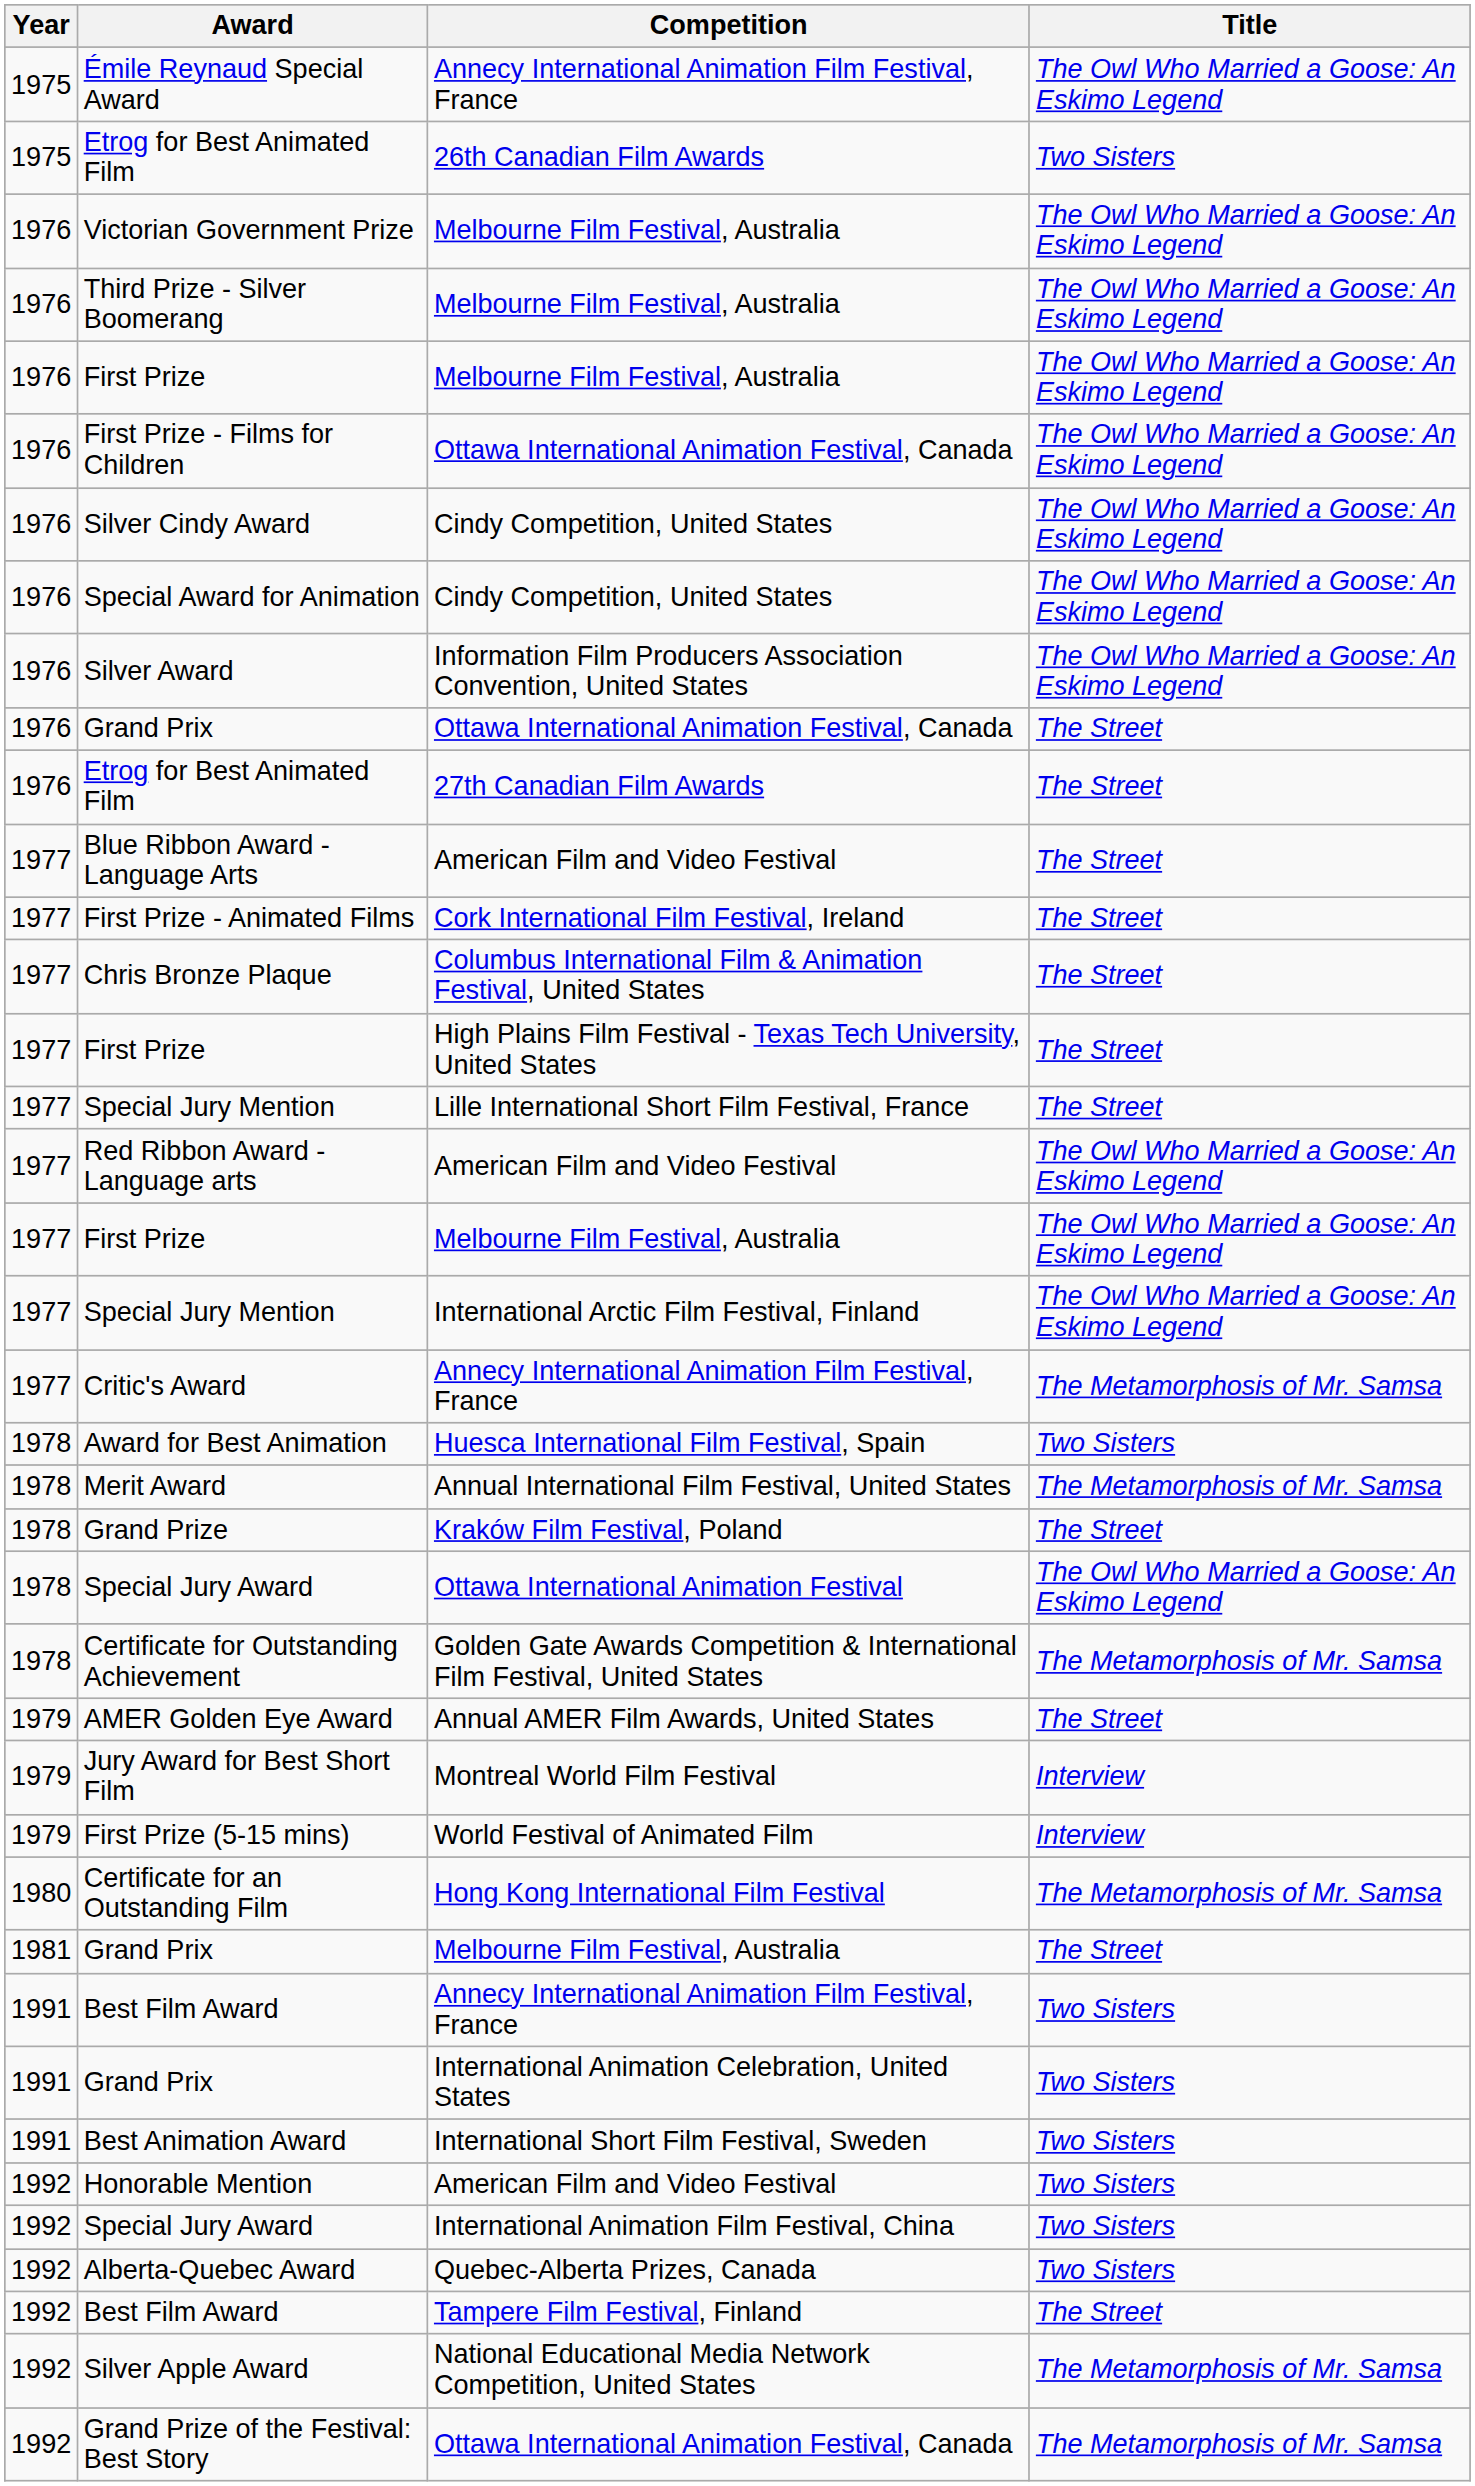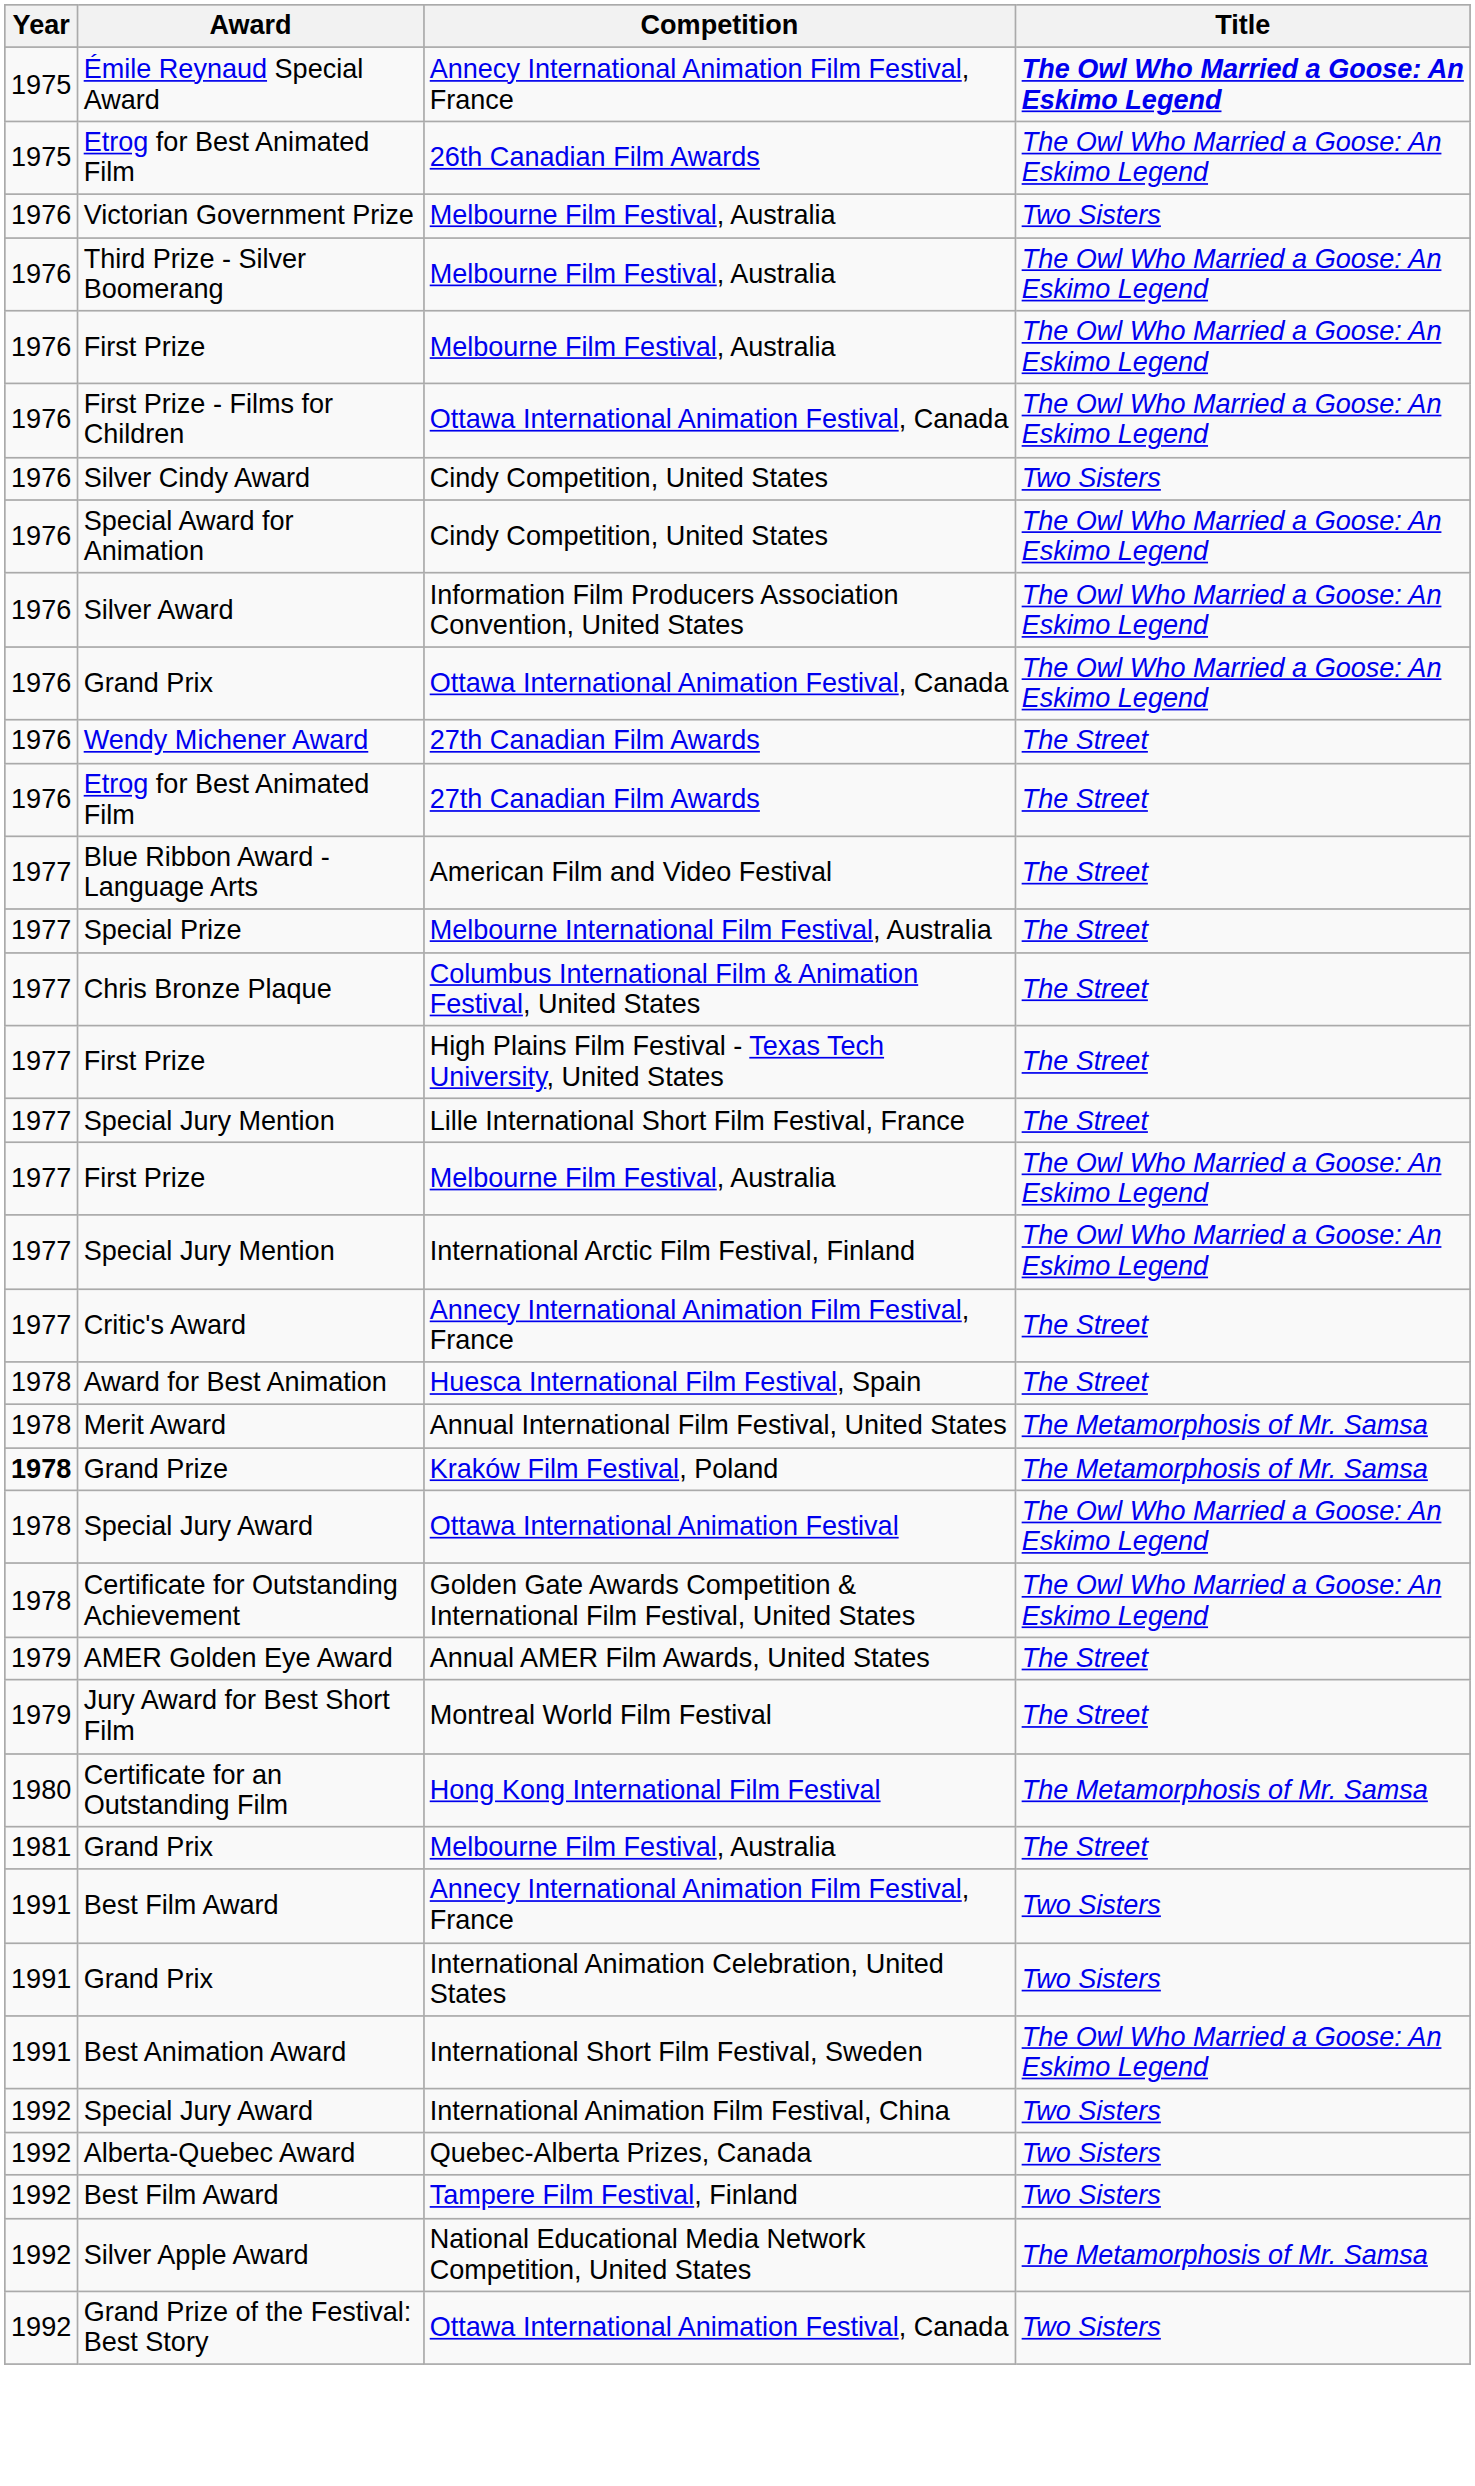 <table class="wikitable">
 <tr>
 <th>Year</th>
 <th>Award</th>
 <th>Competition</th>
 <th>Title</th>
 </tr>
 <tr>
 <td>1975</td>
 <td><a href='#'>Émile Reynaud</a> Special Award</td>
 <td><a href='#'>Annecy International Animation Film Festival</a>, France</td>
-<td><em><a href='#'>The Owl Who Married a Goose: An Eskimo Legend</a></em></td>
+<td><strong><em><a href='#'>The Owl Who Married a Goose: An Eskimo Legend</a></em></strong></td>
 </tr>
 <tr>
 <td>1975</td>
 <td><a href='#'>Etrog</a> for Best Animated Film</td>
 <td><a href='#'>26th Canadian Film Awards</a></td>
-<td><em><a href='#'>Two Sisters</a></em></td>
+<td><em><a href='#'>The Owl Who Married a Goose: An Eskimo Legend</a></em></td>
 </tr>
 <tr>
 <td>1976</td>
 <td>Victorian Government Prize</td>
 <td><a href='#'>Melbourne Film Festival</a>, Australia</td>
-<td><em><a href='#'>The Owl Who Married a Goose: An Eskimo Legend</a></em></td>
+<td><em><a href='#'>Two Sisters</a></em></td>
 </tr>
 <tr>
 <td>1976</td>
 <td>Third Prize - Silver Boomerang</td>
 <td><a href='#'>Melbourne Film Festival</a>, Australia</td>
 <td><em><a href='#'>The Owl Who Married a Goose: An Eskimo Legend</a></em></td>
 </tr>
 <tr>
 <td>1976</td>
 <td>First Prize</td>
 <td><a href='#'>Melbourne Film Festival</a>, Australia</td>
 <td><em><a href='#'>The Owl Who Married a Goose: An Eskimo Legend</a></em></td>
 </tr>
 <tr>
 <td>1976</td>
 <td>First Prize - Films for Children</td>
 <td><a href='#'>Ottawa International Animation Festival</a>, Canada</td>
 <td><em><a href='#'>The Owl Who Married a Goose: An Eskimo Legend</a></em></td>
 </tr>
 <tr>
 <td>1976</td>
 <td>Silver Cindy Award</td>
 <td>Cindy Competition, United States</td>
-<td><em><a href='#'>The Owl Who Married a Goose: An Eskimo Legend</a></em></td>
+<td><em><a href='#'>Two Sisters</a></em></td>
 </tr>
 <tr>
 <td>1976</td>
 <td>Special Award for Animation</td>
 <td>Cindy Competition, United States</td>
 <td><em><a href='#'>The Owl Who Married a Goose: An Eskimo Legend</a></em></td>
 </tr>
 <tr>
 <td>1976</td>
 <td>Silver Award</td>
 <td>Information Film Producers Association Convention, United States</td>
 <td><em><a href='#'>The Owl Who Married a Goose: An Eskimo Legend</a></em></td>
 </tr>
 <tr>
 <td>1976</td>
 <td>Grand Prix</td>
 <td><a href='#'>Ottawa International Animation Festival</a>, Canada</td>
+<td><em><a href='#'>The Owl Who Married a Goose: An Eskimo Legend</a></em></td>
+</tr>
+<tr>
+<td>1976</td>
+<td><a href='#'>Wendy Michener Award</a></td>
+<td><a href='#'>27th Canadian Film Awards</a></td>
 <td><em><a href='#'>The Street</a></em></td>
 </tr>
 <tr>
 <td>1976</td>
 <td><a href='#'>Etrog</a> for Best Animated Film</td>
 <td><a href='#'>27th Canadian Film Awards</a></td>
 <td><em><a href='#'>The Street</a></em></td>
 </tr>
 <tr>
 <td>1977</td>
 <td>Blue Ribbon Award - Language Arts</td>
 <td>American Film and Video Festival</td>
 <td><em><a href='#'>The Street</a></em></td>
 </tr>
 <tr>
 <td>1977</td>
-<td>First Prize - Animated Films</td>
-<td><a href='#'>Cork International Film Festival</a>, Ireland</td>
+<td>Special Prize</td>
+<td><a href='#'>Melbourne International Film Festival</a>, Australia</td>
 <td><em><a href='#'>The Street</a></em></td>
 </tr>
 <tr>
 <td>1977</td>
 <td>Chris Bronze Plaque</td>
 <td><a href='#'>Columbus International Film & Animation Festival</a>, United States</td>
 <td><em><a href='#'>The Street</a></em></td>
 </tr>
 <tr>
 <td>1977</td>
 <td>First Prize</td>
 <td>High Plains Film Festival - <a href='#'>Texas Tech University</a>, United States</td>
 <td><em><a href='#'>The Street</a></em></td>
 </tr>
 <tr>
 <td>1977</td>
 <td>Special Jury Mention</td>
 <td>Lille International Short Film Festival, France</td>
 <td><em><a href='#'>The Street</a></em></td>
 </tr>
 <tr>
 <td>1977</td>
-<td>Red Ribbon Award - Language arts</td>
-<td>American Film and Video Festival</td>
-<td><em><a href='#'>The Owl Who Married a Goose: An Eskimo Legend</a></em></td>
-</tr>
-<tr>
-<td>1977</td>
 <td>First Prize</td>
 <td><a href='#'>Melbourne Film Festival</a>, Australia</td>
 <td><em><a href='#'>The Owl Who Married a Goose: An Eskimo Legend</a></em></td>
 </tr>
 <tr>
 <td>1977</td>
 <td>Special Jury Mention</td>
 <td>International Arctic Film Festival, Finland</td>
 <td><em><a href='#'>The Owl Who Married a Goose: An Eskimo Legend</a></em></td>
 </tr>
 <tr>
 <td>1977</td>
 <td>Critic's Award</td>
 <td><a href='#'>Annecy International Animation Film Festival</a>, France</td>
-<td><em><a href='#'>The Metamorphosis of Mr. Samsa</a></em></td>
+<td><em><a href='#'>The Street</a></em></td>
 </tr>
 <tr>
 <td>1978</td>
 <td>Award for Best Animation</td>
 <td><a href='#'>Huesca International Film Festival</a>, Spain</td>
-<td><em><a href='#'>Two Sisters</a></em></td>
+<td><em><a href='#'>The Street</a></em></td>
 </tr>
 <tr>
 <td>1978</td>
 <td>Merit Award</td>
 <td>Annual International Film Festival, United States</td>
 <td><em><a href='#'>The Metamorphosis of Mr. Samsa</a></em></td>
 </tr>
 <tr>
-<td>1978</td>
+<td><strong>1978</strong></td>
 <td>Grand Prize</td>
 <td><a href='#'>Kraków Film Festival</a>, Poland</td>
-<td><em><a href='#'>The Street</a></em></td>
+<td><em><a href='#'>The Metamorphosis of Mr. Samsa</a></em></td>
 </tr>
 <tr>
 <td>1978</td>
 <td>Special Jury Award</td>
 <td><a href='#'>Ottawa International Animation Festival</a></td>
 <td><em><a href='#'>The Owl Who Married a Goose: An Eskimo Legend</a></em></td>
 </tr>
 <tr>
 <td>1978</td>
 <td>Certificate for Outstanding Achievement</td>
 <td>Golden Gate Awards Competition & International Film Festival, United States</td>
-<td><em><a href='#'>The Metamorphosis of Mr. Samsa</a></em></td>
+<td><em><a href='#'>The Owl Who Married a Goose: An Eskimo Legend</a></em></td>
 </tr>
 <tr>
 <td>1979</td>
 <td>AMER Golden Eye Award</td>
 <td>Annual AMER Film Awards, United States</td>
 <td><em><a href='#'>The Street</a></em></td>
 </tr>
 <tr>
 <td>1979</td>
 <td>Jury Award for Best Short Film</td>
 <td>Montreal World Film Festival</td>
-<td><em><a href='#'>Interview</a></em></td>
-</tr>
-<tr>
-<td>1979</td>
-<td>First Prize (5-15 mins)</td>
-<td>World Festival of Animated Film</td>
-<td><em><a href='#'>Interview</a></em></td>
+<td><em><a href='#'>The Street</a></em></td>
 </tr>
 <tr>
 <td>1980</td>
 <td>Certificate for an Outstanding Film</td>
 <td><a href='#'>Hong Kong International Film Festival</a></td>
 <td><em><a href='#'>The Metamorphosis of Mr. Samsa</a></em></td>
 </tr>
 <tr>
 <td>1981</td>
 <td>Grand Prix</td>
 <td><a href='#'>Melbourne Film Festival</a>, Australia</td>
 <td><em><a href='#'>The Street</a></em></td>
 </tr>
 <tr>
 <td>1991</td>
 <td>Best Film Award</td>
 <td><a href='#'>Annecy International Animation Film Festival</a>, France</td>
 <td><em><a href='#'>Two Sisters</a></em></td>
 </tr>
 <tr>
 <td>1991</td>
 <td>Grand Prix</td>
 <td>International Animation Celebration, United States</td>
 <td><em><a href='#'>Two Sisters</a></em></td>
 </tr>
 <tr>
 <td>1991</td>
 <td>Best Animation Award</td>
 <td>International Short Film Festival, Sweden</td>
-<td><em><a href='#'>Two Sisters</a></em></td>
-</tr>
-<tr>
-<td>1992</td>
-<td>Honorable Mention</td>
-<td>American Film and Video Festival</td>
-<td><em><a href='#'>Two Sisters</a></em></td>
+<td><em><a href='#'>The Owl Who Married a Goose: An Eskimo Legend</a></em></td>
 </tr>
 <tr>
 <td>1992</td>
 <td>Special Jury Award</td>
 <td>International Animation Film Festival, China</td>
 <td><em><a href='#'>Two Sisters</a></em></td>
 </tr>
 <tr>
 <td>1992</td>
 <td>Alberta-Quebec Award</td>
 <td>Quebec-Alberta Prizes, Canada</td>
 <td><em><a href='#'>Two Sisters</a></em></td>
 </tr>
 <tr>
 <td>1992</td>
 <td>Best Film Award</td>
 <td><a href='#'>Tampere Film Festival</a>, Finland</td>
-<td><em><a href='#'>The Street</a></em></td>
+<td><em><a href='#'>Two Sisters</a></em></td>
 </tr>
 <tr>
 <td>1992</td>
 <td>Silver Apple Award</td>
 <td>National Educational Media Network Competition, United States</td>
 <td><em><a href='#'>The Metamorphosis of Mr. Samsa</a></em></td>
 </tr>
 <tr>
 <td>1992</td>
 <td>Grand Prize of the Festival: Best Story</td>
 <td><a href='#'>Ottawa International Animation Festival</a>, Canada</td>
-<td><em><a href='#'>The Metamorphosis of Mr. Samsa</a></em></td>
+<td><em><a href='#'>Two Sisters</a></em></td>
 </tr>
 </table>
